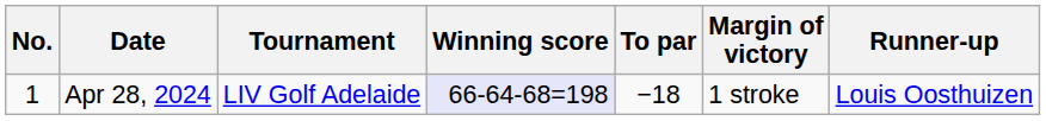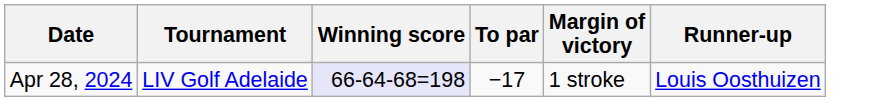 <table class="wikitable" style="font-size:95%;">
 <tr>
-<th>No.</th>
 <th>Date</th>
 <th>Tournament</th>
 <th>Winning score</th>
 <th>To par</th>
 <th>Margin of<br>victory</th>
 <th>Runner-up</th>
 </tr>
 <tr>
-<td align=center>1</td>
 <td align=right>Apr 28, <a href='#'>2024</a></td>
 <td><a href='#'>LIV Golf Adelaide</a></td>
 <td align=right style="background: lavender;">66-64-68=198</td>
-<td align=center>−18</td>
+<td align=center>−17</td>
 <td>1 stroke</td>
 <td> <a href='#'>Louis Oosthuizen</a></td>
 </tr>
 </table>
